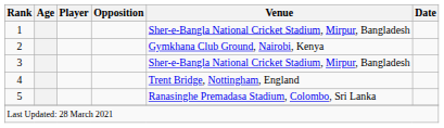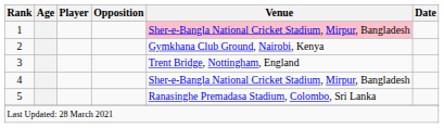 <table class="wikitable plainrowheaders sortable">
 <tr>
 <th scope=col>Rank</th>
 <th scope=col>Age</th>
 <th scope=col>Player</th>
 <th scope=col>Opposition</th>
 <th scope=col>Venue</th>
 <th scope=col>Date</th>
 </tr>
 <tr>
 <td align=center>1</td>
 <th scope=row style=text-align:center;></th>
 <td></td>
 <td></td>
-<td><a href='#'>Sher-e-Bangla National Cricket Stadium</a>, <a href='#'>Mirpur</a>, Bangladesh</td>
+<td style="background: pink;"><a href='#'>Sher-e-Bangla National Cricket Stadium</a>, <a href='#'>Mirpur</a>, Bangladesh</td>
 <td></td>
 </tr>
 <tr>
 <td align=center>2</td>
 <th scope=row style=text-align:center;></th>
 <td></td>
 <td></td>
 <td><a href='#'>Gymkhana Club Ground</a>, <a href='#'>Nairobi</a>, Kenya</td>
 <td></td>
 </tr>
 <tr>
 <td align=center>3</td>
 <th scope=row style=text-align:center;></th>
 <td></td>
 <td></td>
-<td><a href='#'>Sher-e-Bangla National Cricket Stadium</a>, <a href='#'>Mirpur</a>, Bangladesh</td>
+<td><a href='#'>Trent Bridge</a>, <a href='#'>Nottingham</a>, England</td>
 <td></td>
 </tr>
 <tr>
 <td align=center>4</td>
 <th scope=row style=text-align:center;></th>
 <td></td>
 <td></td>
-<td><a href='#'>Trent Bridge</a>, <a href='#'>Nottingham</a>, England</td>
+<td><a href='#'>Sher-e-Bangla National Cricket Stadium</a>, <a href='#'>Mirpur</a>, Bangladesh</td>
 <td></td>
 </tr>
 <tr>
 <td align=center>5</td>
 <th scope=row style=text-align:center;></th>
 <td></td>
 <td></td>
 <td><a href='#'>Ranasinghe Premadasa Stadium</a>, <a href='#'>Colombo</a>, Sri Lanka</td>
 <td></td>
 </tr>
 <tr>
 </tr>
 <tr class=sortbottom>
 <td colspan=7><small>Last Updated: 28 March 2021</small></td>
 </tr>
 </table>
